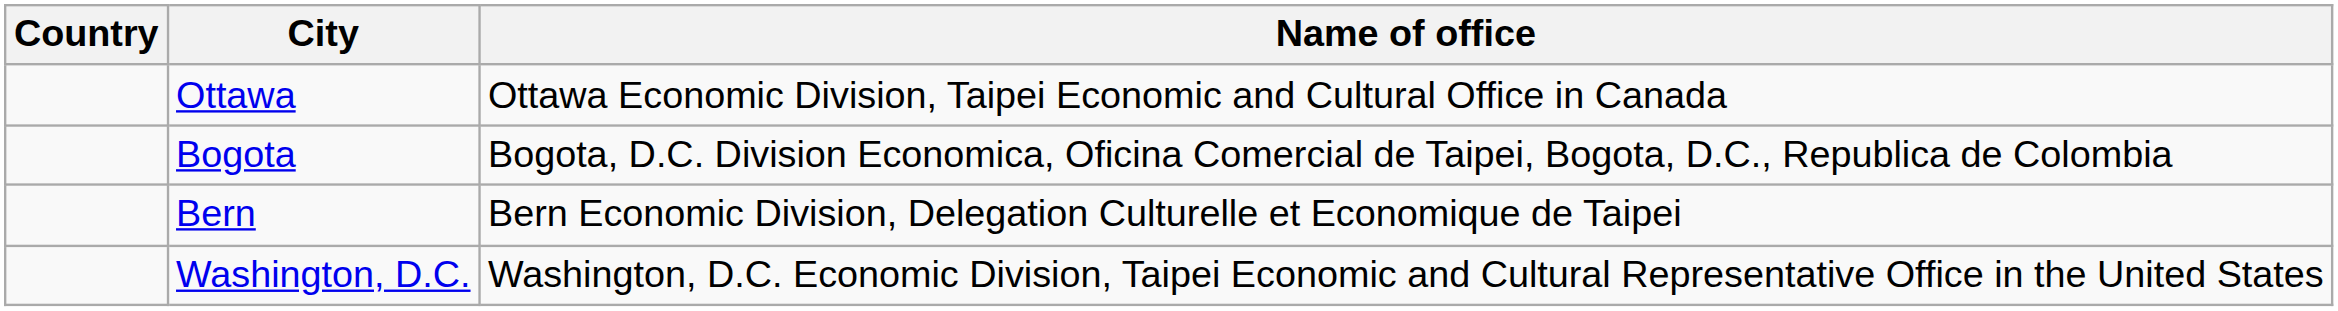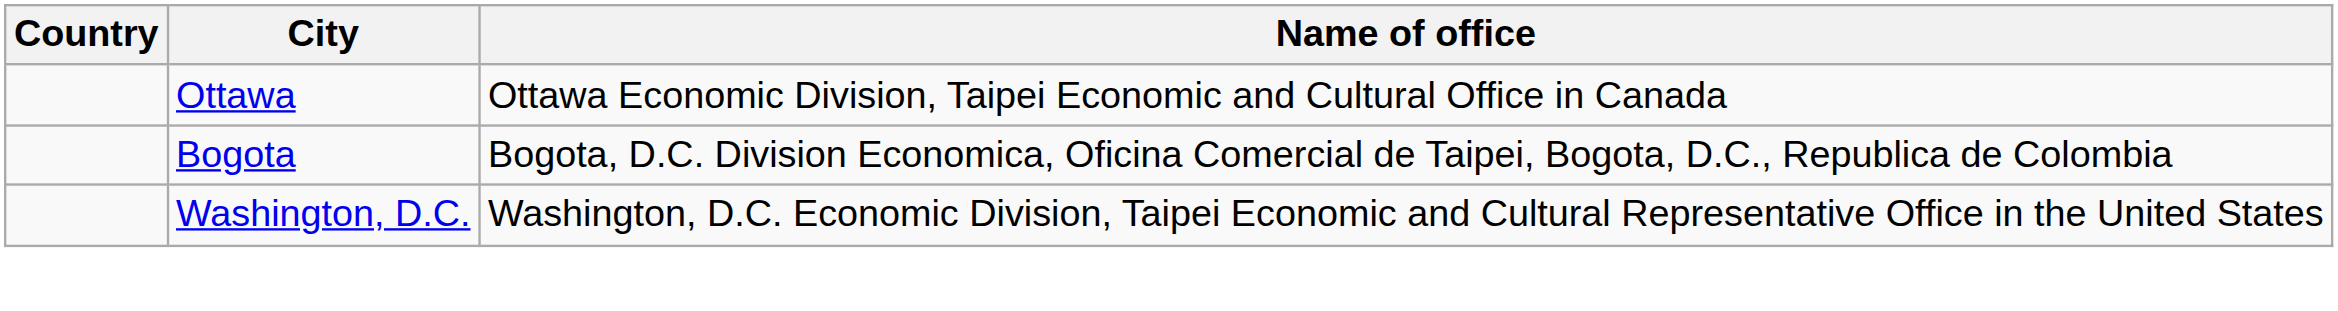 <table class=wikitable>
 <tr>
 <th>Country</th>
 <th>City</th>
 <th>Name of office</th>
 </tr>
 <tr>
 <td></td>
 <td><a href='#'>Ottawa</a></td>
 <td>Ottawa Economic Division, Taipei Economic and Cultural Office in Canada</td>
 </tr>
 <tr>
 <td></td>
 <td><a href='#'>Bogota</a></td>
 <td>Bogota, D.C. Division Economica, Oficina Comercial de Taipei, Bogota, D.C., Republica de Colombia</td>
 </tr>
 <tr>
 <td></td>
-<td><a href='#'>Bern</a></td>
-<td>Bern Economic Division, Delegation Culturelle et Economique de Taipei</td>
-</tr>
-<tr>
-<td></td>
 <td><a href='#'>Washington, D.C.</a></td>
 <td>Washington, D.C. Economic Division, Taipei Economic and Cultural Representative Office in the United States</td>
 </tr>
 </table>
